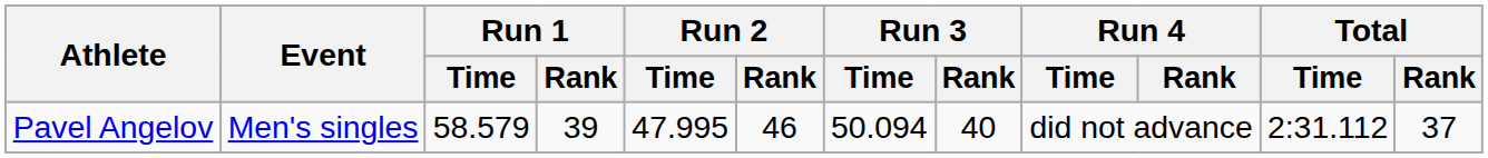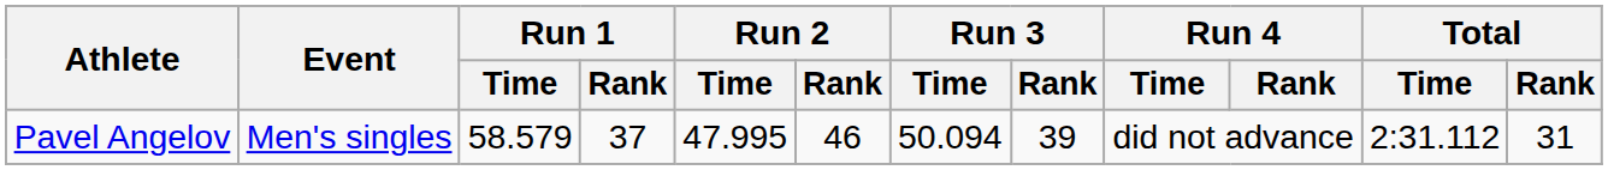 <table class="wikitable" style="font-size:90%">
 <tr>
 <th rowspan="2">Athlete</th>
 <th rowspan="2">Event</th>
 <th colspan=2>Run 1</th>
 <th colspan=2>Run 2</th>
 <th colspan=2>Run 3</th>
 <th colspan=2>Run 4</th>
 <th colspan=2>Total</th>
 </tr>
 <tr style="font-size:95%">
 <th>Time</th>
 <th>Rank</th>
 <th>Time</th>
 <th>Rank</th>
 <th>Time</th>
 <th>Rank</th>
 <th>Time</th>
 <th>Rank</th>
 <th>Time</th>
 <th>Rank</th>
 </tr>
 <tr align=center>
 <td align=left><a href='#'>Pavel Angelov</a></td>
 <td align=left><a href='#'>Men's singles</a></td>
 <td>58.579</td>
-<td>39</td>
+<td>37</td>
 <td>47.995</td>
 <td>46</td>
 <td>50.094</td>
-<td>40</td>
+<td>39</td>
 <td colspan=2>did not advance</td>
 <td>2:31.112</td>
-<td>37</td>
+<td>31</td>
 </tr>
 </table>
